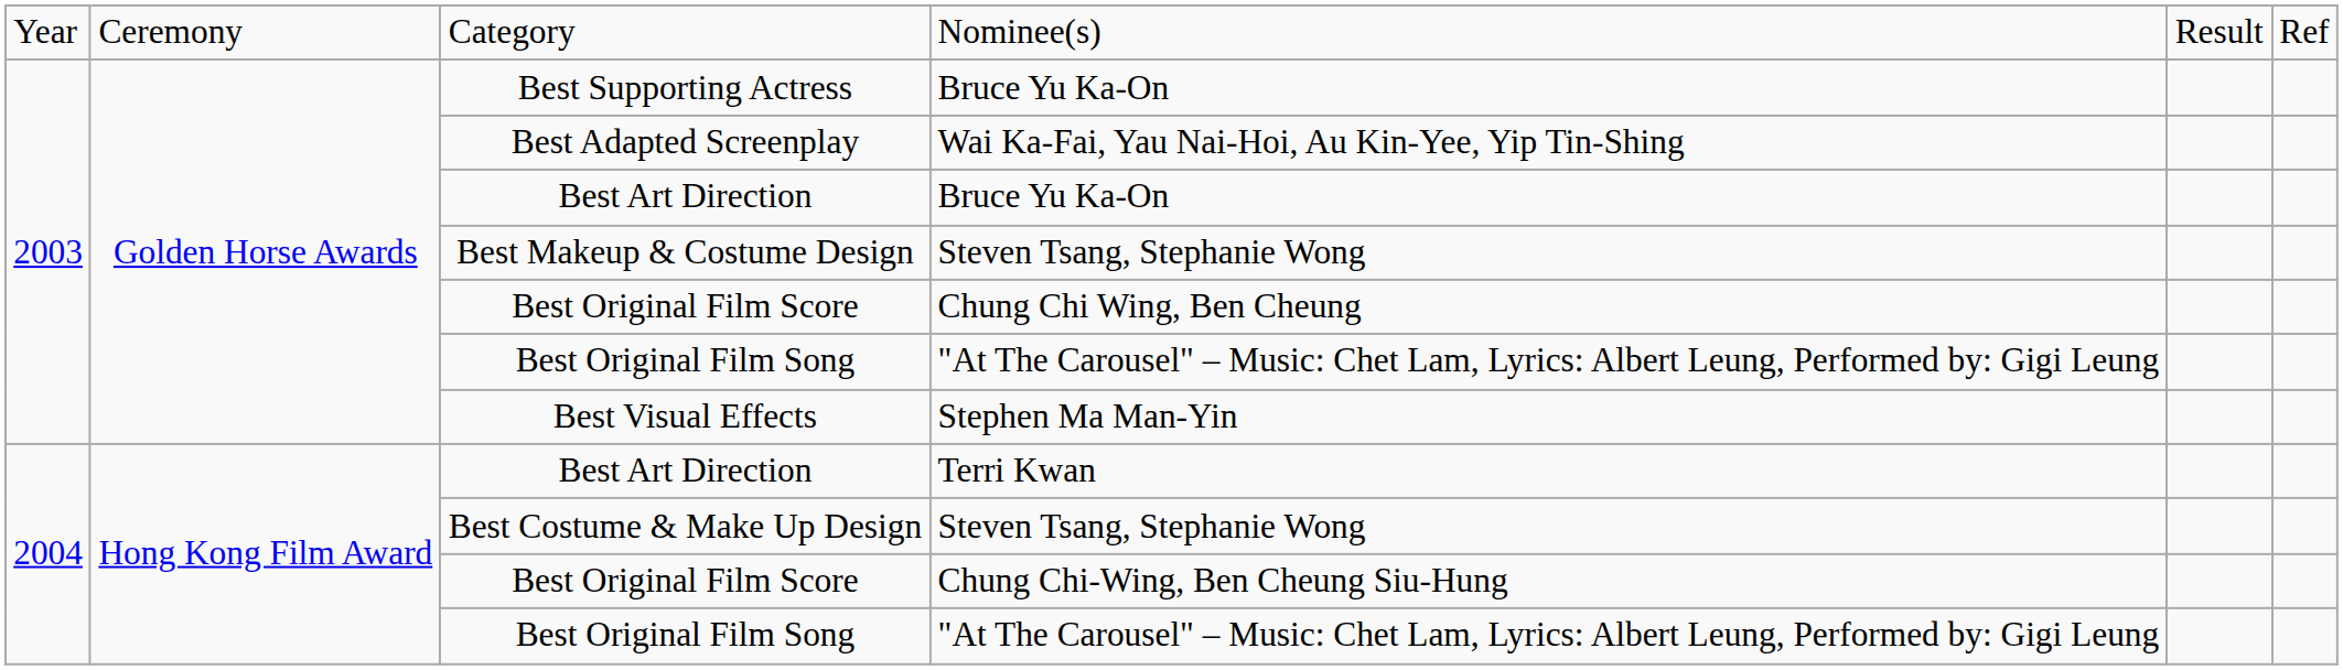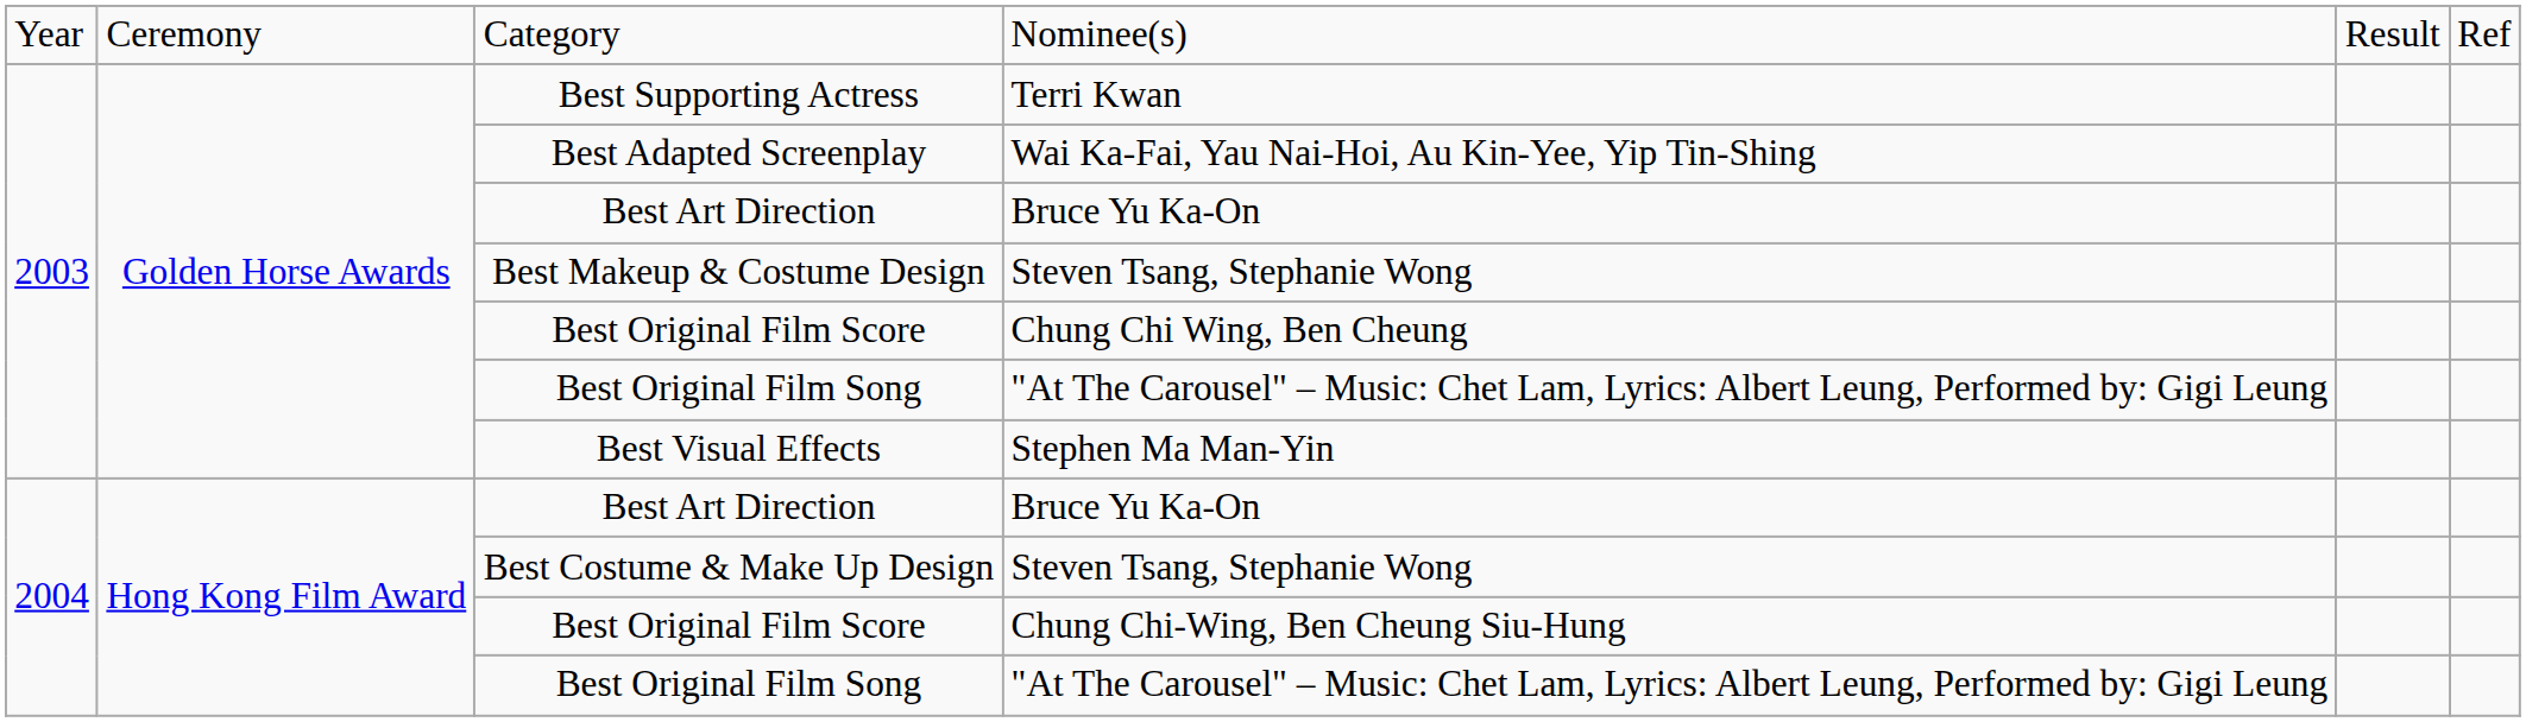 <table class="wikitable">
 <tr>
 <td>Year</td>
 <td>Ceremony</td>
 <td>Category</td>
 <td>Nominee(s)</td>
 <td>Result</td>
 <td>Ref</td>
 </tr>
 <tr>
 <td rowspan="7" align="center"><a href='#'>2003</a></td>
 <td rowspan="7" align="center"><a href='#'>Golden Horse Awards</a></td>
 <td align="center">Best Supporting Actress</td>
-<td>Bruce Yu Ka-On</td>
+<td>Terri Kwan</td>
 <td></td>
 <td></td>
 </tr>
 <tr>
 <td align="center">Best Adapted Screenplay</td>
 <td>Wai Ka-Fai, Yau Nai-Hoi, Au Kin-Yee, Yip Tin-Shing</td>
 <td></td>
 </tr>
 <tr>
 <td align="center">Best Art Direction</td>
 <td>Bruce Yu Ka-On</td>
 <td></td>
 <td></td>
 </tr>
 <tr>
 <td align="center">Best Makeup & Costume Design</td>
 <td>Steven Tsang, Stephanie Wong</td>
 <td></td>
 <td></td>
 </tr>
 <tr>
 <td align="center">Best Original Film Score</td>
 <td>Chung Chi Wing, Ben Cheung</td>
 <td></td>
 <td></td>
 </tr>
 <tr>
 <td align="center">Best Original Film Song</td>
 <td>"At The Carousel" – Music: Chet Lam, Lyrics: Albert Leung, Performed by: Gigi Leung</td>
 <td></td>
 <td></td>
 </tr>
 <tr>
 <td align="center">Best Visual Effects</td>
 <td>Stephen Ma Man-Yin</td>
 <td></td>
 <td></td>
 </tr>
 <tr>
 <td rowspan="4"><a href='#'>2004</a></td>
 <td rowspan="4" align="center"><a href='#'>Hong Kong Film Award</a></td>
 <td align="center">Best Art Direction</td>
-<td>Terri Kwan</td>
+<td>Bruce Yu Ka-On</td>
 <td></td>
 <td></td>
 </tr>
 <tr>
 <td align="center">Best Costume & Make Up Design</td>
 <td>Steven Tsang, Stephanie Wong</td>
 <td></td>
 <td></td>
 </tr>
 <tr>
 <td align="center">Best Original Film Score</td>
 <td>Chung Chi-Wing, Ben Cheung Siu-Hung</td>
 <td></td>
 <td></td>
 </tr>
 <tr>
 <td align="center">Best Original Film Song</td>
 <td>"At The Carousel" – Music: Chet Lam, Lyrics: Albert Leung, Performed by: Gigi Leung</td>
 <td></td>
 <td></td>
 </tr>
 </table>
